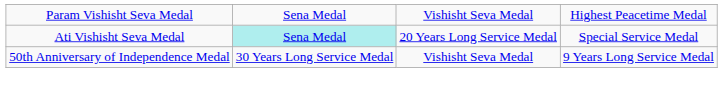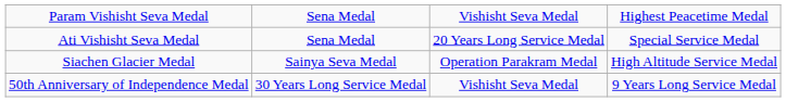 <table class="wikitable" style="margin:1em auto; text-align:center;">
 <tr>
 <td><a href='#'>Param Vishisht Seva Medal</a></td>
 <td><a href='#'>Sena Medal</a></td>
 <td><a href='#'>Vishisht Seva Medal</a></td>
 <td><a href='#'>Highest Peacetime Medal</a></td>
 </tr>
 <tr>
 <td><a href='#'>Ati Vishisht Seva Medal</a></td>
-<td style="background: paleturquoise;"><a href='#'>Sena Medal</a></td>
+<td><a href='#'>Sena Medal</a></td>
 <td><a href='#'>20 Years Long Service Medal</a></td>
 <td><a href='#'>Special Service Medal</a></td>
+</tr>
+<tr>
+<td><a href='#'>Siachen Glacier Medal</a></td>
+<td><a href='#'>Sainya Seva Medal</a></td>
+<td><a href='#'>Operation Parakram Medal</a></td>
+<td><a href='#'>High Altitude Service Medal</a></td>
 </tr>
 <tr>
 <td><a href='#'>50th Anniversary of Independence Medal</a></td>
 <td><a href='#'>30 Years Long Service Medal</a></td>
 <td><a href='#'>Vishisht Seva Medal</a></td>
 <td><a href='#'>9 Years Long Service Medal</a></td>
 </tr>
 </table>
